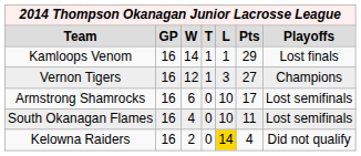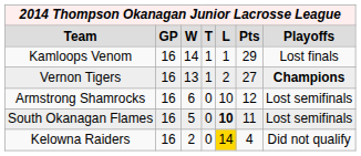 <table class="wikitable">
 <tr align="center" bgcolor="#ffeeee">
 <td colspan="7"><strong><em>2014 Thompson Okanagan Junior Lacrosse League</em></strong></td>
 </tr>
 <tr align="center"  bgcolor="#dddddd">
 <td><strong>Team </strong></td>
 <td><strong> GP </strong></td>
 <td><strong> W </strong></td>
 <td><strong> T </strong></td>
 <td><strong> L </strong></td>
 <td><strong>Pts</strong></td>
 <td><strong>Playoffs</strong></td>
 </tr>
 <tr align="center">
 <td>Kamloops Venom</td>
 <td>16</td>
 <td>14</td>
 <td>1</td>
 <td>1</td>
 <td>29</td>
 <td>Lost finals</td>
 </tr>
 <tr align="center" bgcolor="#eeeeee">
 <td>Vernon Tigers</td>
 <td>16</td>
-<td>12</td>
+<td>13</td>
 <td>1</td>
-<td>3</td>
+<td>2</td>
 <td>27</td>
-<td>Champions</td>
+<td><strong>Champions</strong></td>
 </tr>
 <tr align="center">
 <td>Armstrong Shamrocks</td>
 <td>16</td>
 <td>6</td>
 <td>0</td>
 <td>10</td>
-<td>17</td>
+<td>12</td>
 <td>Lost semifinals</td>
 </tr>
 <tr align="center" bgcolor="#eeeeee">
 <td>South Okanagan Flames</td>
 <td>16</td>
-<td>4</td>
+<td>5</td>
 <td>0</td>
-<td>10</td>
+<td><strong>10</strong></td>
 <td>11</td>
 <td>Lost semifinals</td>
 </tr>
 <tr align="center">
 <td>Kelowna Raiders</td>
 <td>16</td>
 <td>2</td>
 <td>0</td>
 <td style="background: gold;">14</td>
 <td>4</td>
 <td>Did not qualify</td>
 </tr>
 </table>
